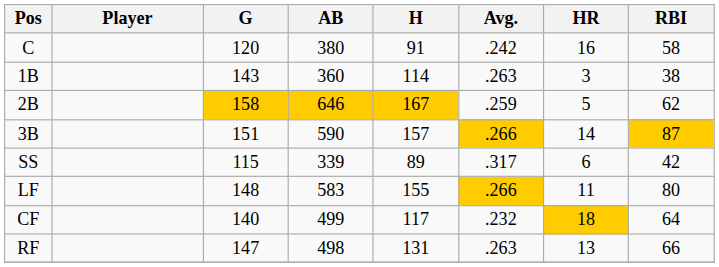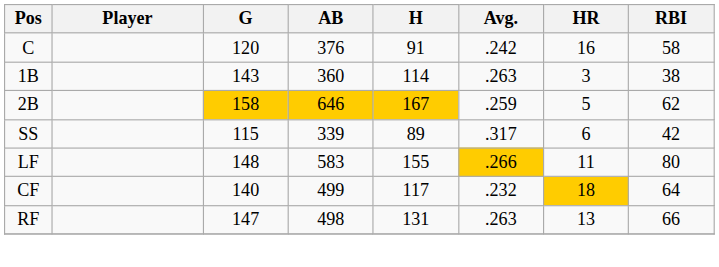 <table class="wikitable sortable">
 <tr>
 <th bgcolor="#DDDDFF" width="5%">Pos</th>
 <th bgcolor="#DDDDFF" width="16%">Player</th>
 <th bgcolor="#DDDDFF" width="9%">G</th>
 <th bgcolor="#DDDDFF" width="9%">AB</th>
 <th bgcolor="#DDDDFF" width="9%">H</th>
 <th bgcolor="#DDDDFF" width="9%">Avg.</th>
 <th bgcolor="#DDDDFF" width="9%">HR</th>
 <th bgcolor="#DDDDFF" width="9%">RBI</th>
 </tr>
 <tr align="center">
 <td>C</td>
 <td></td>
 <td>120</td>
-<td>380</td>
+<td>376</td>
 <td>91</td>
 <td>.242</td>
 <td>16</td>
 <td>58</td>
 </tr>
 <tr align="center">
 <td>1B</td>
 <td></td>
 <td>143</td>
 <td>360</td>
 <td>114</td>
 <td>.263</td>
 <td>3</td>
 <td>38</td>
 </tr>
 <tr align="center">
 <td>2B</td>
 <td></td>
 <td bgcolor="FFCC00">158</td>
 <td bgcolor="FFCC00">646</td>
 <td bgcolor="FFCC00">167</td>
 <td>.259</td>
 <td>5</td>
 <td>62</td>
-</tr>
-<tr align="center">
-<td>3B</td>
-<td></td>
-<td>151</td>
-<td>590</td>
-<td>157</td>
-<td bgcolor="FFCC00">.266</td>
-<td>14</td>
-<td bgcolor="FFCC00">87</td>
 </tr>
 <tr align="center">
 <td>SS</td>
 <td></td>
 <td>115</td>
 <td>339</td>
 <td>89</td>
 <td>.317</td>
 <td>6</td>
 <td>42</td>
 </tr>
 <tr align="center">
 <td>LF</td>
 <td></td>
 <td>148</td>
 <td>583</td>
 <td>155</td>
 <td bgcolor="FFCC00">.266</td>
 <td>11</td>
 <td>80</td>
 </tr>
 <tr align="center">
 <td>CF</td>
 <td></td>
 <td>140</td>
 <td>499</td>
 <td>117</td>
 <td>.232</td>
 <td bgcolor="FFCC00">18</td>
 <td>64</td>
 </tr>
 <tr align="center">
 <td>RF</td>
 <td></td>
 <td>147</td>
 <td>498</td>
 <td>131</td>
 <td>.263</td>
 <td>13</td>
 <td>66</td>
 </tr>
 <tr align="center">
 </tr>
 </table>
